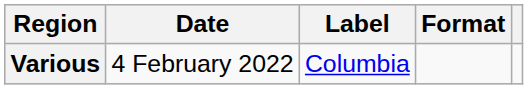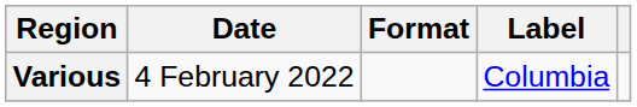 <table class="wikitable plainrowheaders">
 <tr>
 <th scope="col">Region</th>
 <th scope="col">Date</th>
+<th scope="col">Format</th>
 <th scope="col">Label</th>
-<th scope="col">Format</th>
 <th scope="col"></th>
 </tr>
 <tr>
 <th scope="row">Various</th>
 <td>4 February 2022</td>
+<td></td>
 <td><a href='#'>Columbia</a></td>
-<td></td>
 <td style="text-align:center"></td>
 </tr>
 </table>
